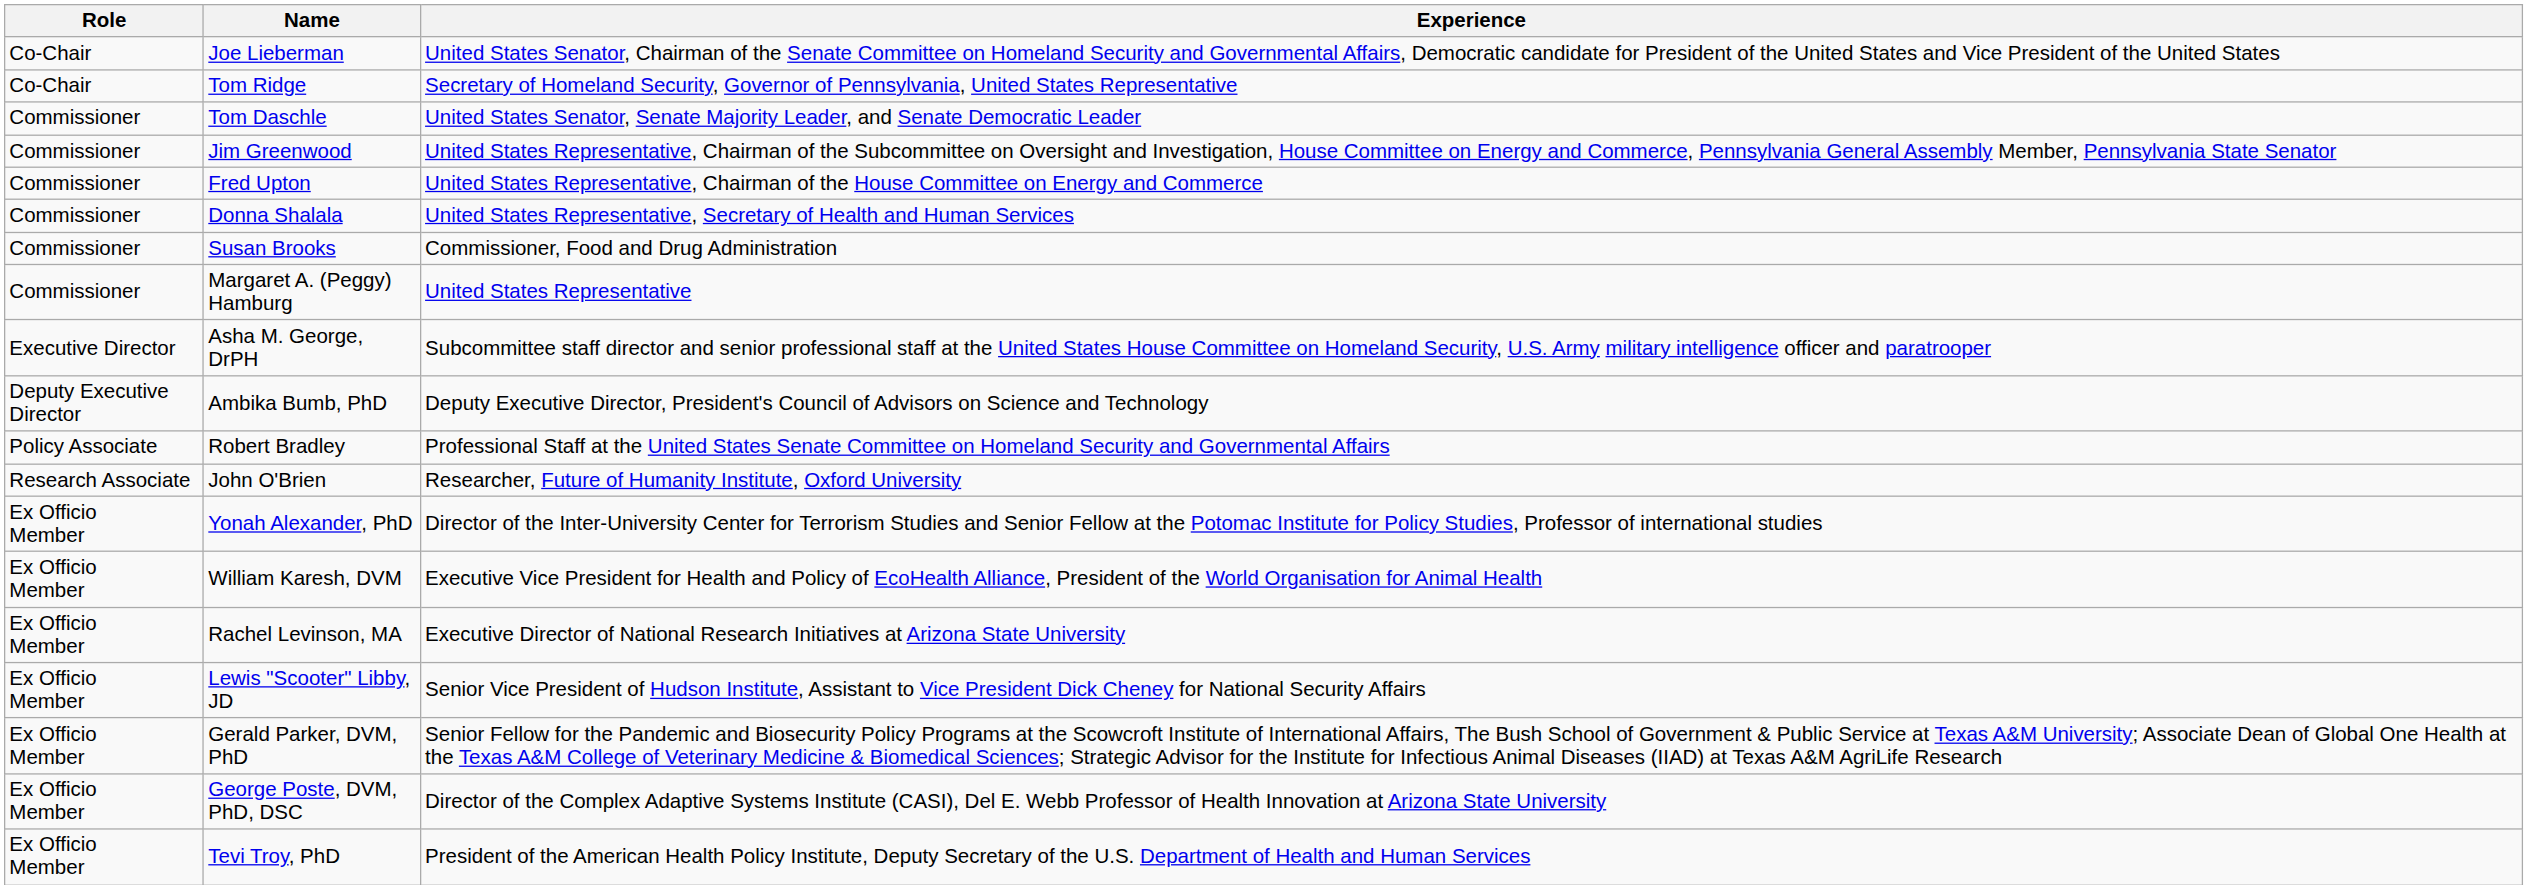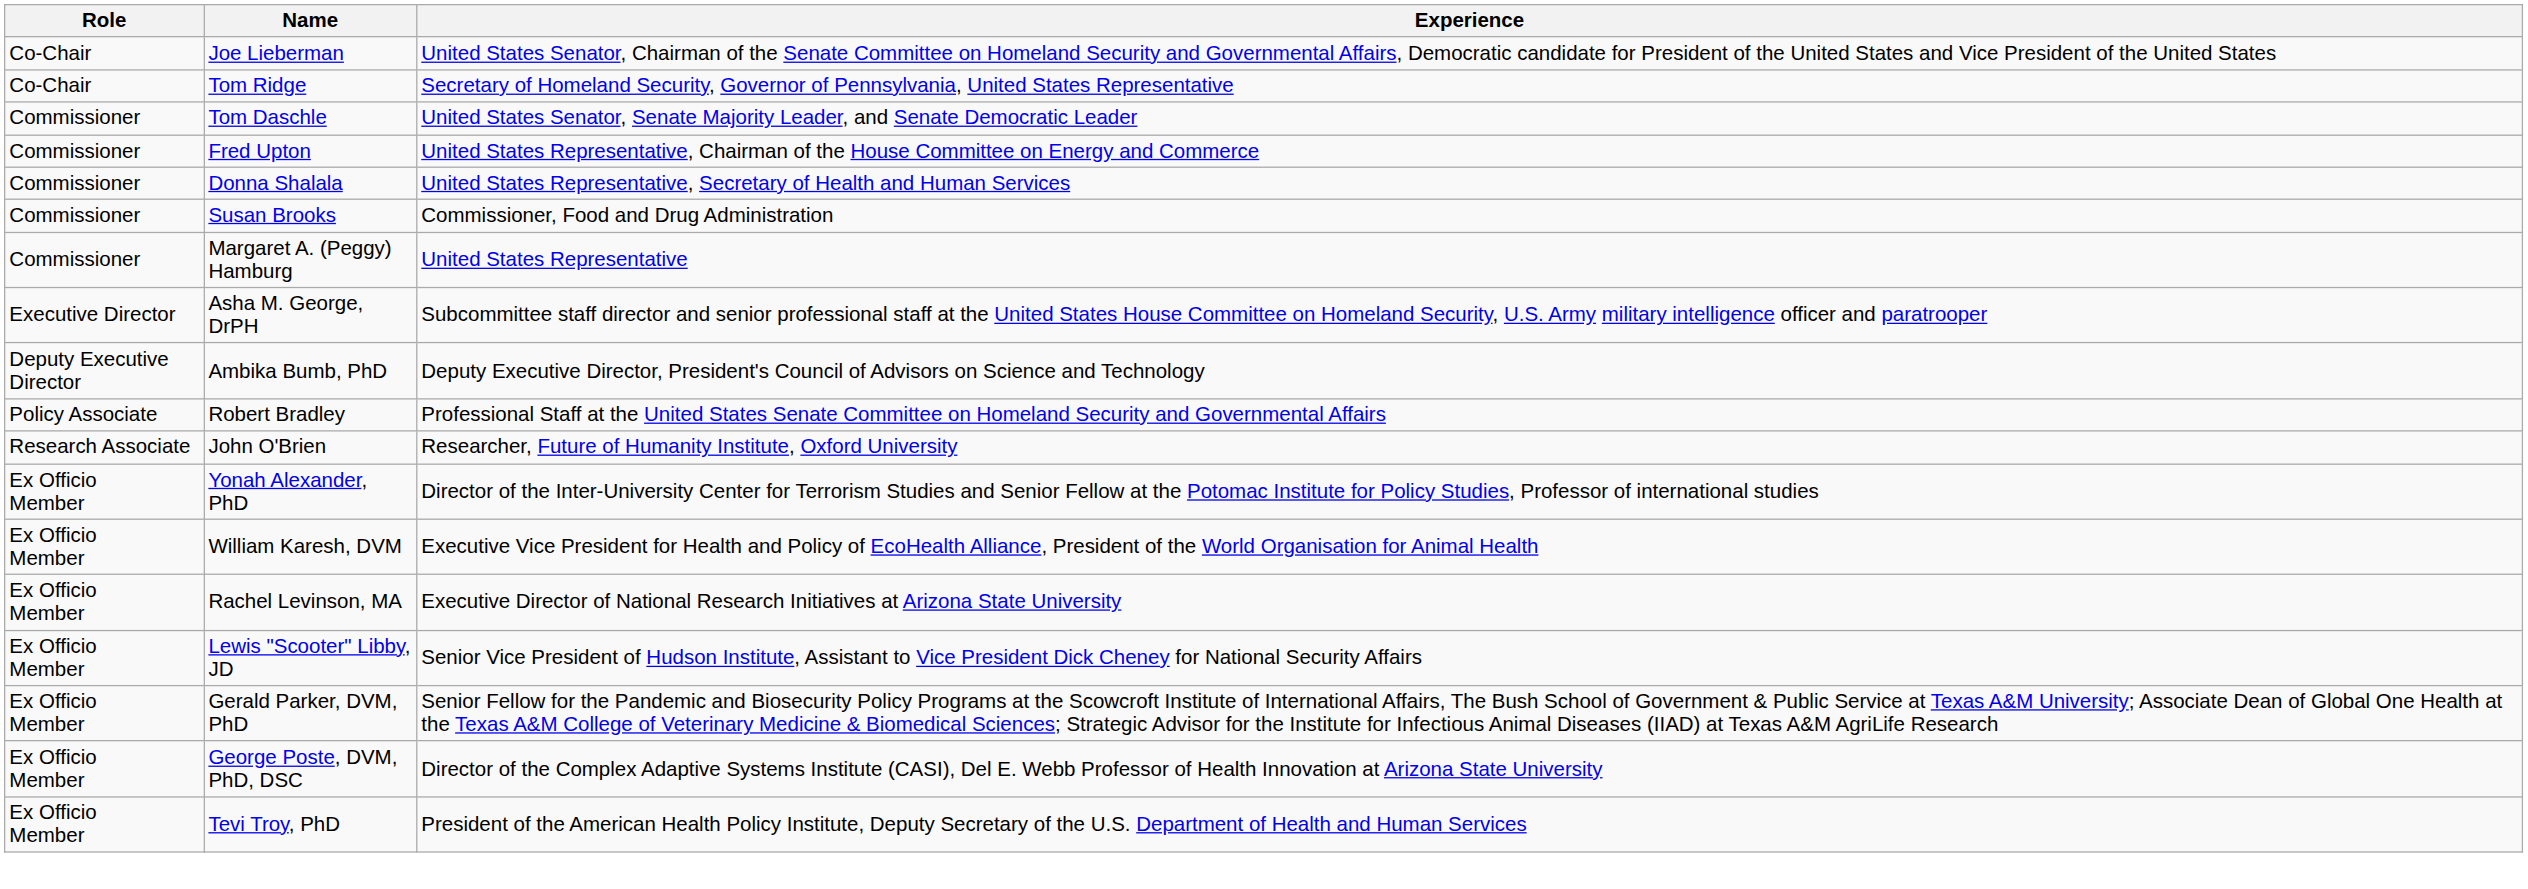 <table class="wikitable">
 <tr>
 <th>Role</th>
 <th>Name</th>
 <th>Experience</th>
 </tr>
 <tr>
 <td>Co-Chair</td>
 <td><a href='#'>Joe Lieberman</a></td>
 <td><a href='#'>United States Senator</a>, Chairman of the <a href='#'>Senate Committee on Homeland Security and Governmental Affairs</a>, Democratic candidate for President of the United States and Vice President of the United States</td>
 </tr>
 <tr>
 <td>Co-Chair</td>
 <td><a href='#'>Tom Ridge</a></td>
 <td><a href='#'>Secretary of Homeland Security</a>, <a href='#'>Governor of Pennsylvania</a>, <a href='#'>United States Representative</a></td>
 </tr>
 <tr>
 <td>Commissioner</td>
 <td><a href='#'>Tom Daschle</a></td>
 <td><a href='#'>United States Senator</a>, <a href='#'>Senate Majority Leader</a>, and <a href='#'>Senate Democratic Leader</a></td>
-</tr>
-<tr>
-<td>Commissioner</td>
-<td><a href='#'>Jim Greenwood</a></td>
-<td><a href='#'>United States Representative</a>, Chairman of the Subcommittee on Oversight and Investigation, <a href='#'>House Committee on Energy and Commerce</a>, <a href='#'>Pennsylvania General Assembly</a> Member, <a href='#'>Pennsylvania State Senator</a></td>
 </tr>
 <tr>
 <td>Commissioner</td>
 <td><a href='#'>Fred Upton</a></td>
 <td><a href='#'>United States Representative</a>, Chairman of the <a href='#'>House Committee on Energy and Commerce</a></td>
 </tr>
 <tr>
 <td>Commissioner</td>
 <td><a href='#'>Donna Shalala</a></td>
 <td><a href='#'>United States Representative</a>, <a href='#'>Secretary of Health and Human Services</a></td>
 </tr>
 <tr>
 <td>Commissioner</td>
 <td><a href='#'>Susan Brooks</a></td>
 <td>Commissioner, Food and Drug Administration</td>
 </tr>
 <tr>
 <td>Commissioner</td>
 <td>Margaret A. (Peggy) Hamburg</td>
 <td><a href='#'>United States Representative</a></td>
 </tr>
 <tr>
 <td>Executive Director</td>
 <td>Asha M. George, DrPH</td>
 <td>Subcommittee staff director and senior professional staff at the <a href='#'>United States House Committee on Homeland Security</a>, <a href='#'>U.S. Army</a> <a href='#'>military intelligence</a> officer and <a href='#'>paratrooper</a></td>
 </tr>
 <tr>
 <td>Deputy Executive Director</td>
 <td>Ambika Bumb, PhD</td>
 <td>Deputy Executive Director, President's Council of Advisors on Science and Technology</td>
 </tr>
 <tr>
 <td>Policy Associate</td>
 <td>Robert Bradley</td>
 <td>Professional Staff at the <a href='#'>United States Senate Committee on Homeland Security and Governmental Affairs</a></td>
 </tr>
 <tr>
 <td>Research Associate</td>
 <td>John O'Brien</td>
 <td>Researcher, <a href='#'>Future of Humanity Institute</a>, <a href='#'>Oxford University</a></td>
 </tr>
 <tr>
 <td>Ex Officio<br>Member</td>
 <td><a href='#'>Yonah Alexander</a>, PhD</td>
 <td>Director of the Inter-University Center for Terrorism Studies and Senior Fellow at the <a href='#'>Potomac Institute for Policy Studies</a>, Professor of international studies</td>
 </tr>
 <tr>
 <td>Ex Officio<br>Member</td>
 <td>William Karesh, DVM</td>
 <td>Executive Vice President for Health and Policy of <a href='#'>EcoHealth Alliance</a>, President of the <a href='#'>World Organisation for Animal Health</a></td>
 </tr>
 <tr>
 <td>Ex Officio<br>Member</td>
 <td>Rachel Levinson, MA</td>
 <td>Executive Director of National Research Initiatives at <a href='#'>Arizona State University</a></td>
 </tr>
 <tr>
 <td>Ex Officio<br>Member</td>
 <td><a href='#'>Lewis "Scooter" Libby</a>, JD</td>
 <td>Senior Vice President of <a href='#'>Hudson Institute</a>, Assistant to <a href='#'>Vice President Dick Cheney</a> for National Security Affairs</td>
 </tr>
 <tr>
 <td>Ex Officio<br>Member</td>
 <td>Gerald Parker, DVM, PhD</td>
 <td>Senior Fellow for the Pandemic and Biosecurity Policy Programs at the Scowcroft Institute of International Affairs, The Bush School of Government & Public Service at <a href='#'>Texas A&M University</a>; Associate Dean of Global One Health at the <a href='#'>Texas A&M College of Veterinary Medicine & Biomedical Sciences</a>; Strategic Advisor for the Institute for Infectious Animal Diseases (IIAD) at Texas A&M AgriLife Research</td>
 </tr>
 <tr>
 <td>Ex Officio<br>Member</td>
 <td><a href='#'>George Poste</a>, DVM, PhD, DSC</td>
 <td>Director of the Complex Adaptive Systems Institute (CASI), Del E. Webb Professor of Health Innovation at <a href='#'>Arizona State University</a></td>
 </tr>
 <tr>
 <td>Ex Officio<br>Member</td>
 <td><a href='#'>Tevi Troy</a>, PhD</td>
 <td>President of the American Health Policy Institute, Deputy Secretary of the U.S. <a href='#'>Department of Health and Human Services</a></td>
 </tr>
 </table>
